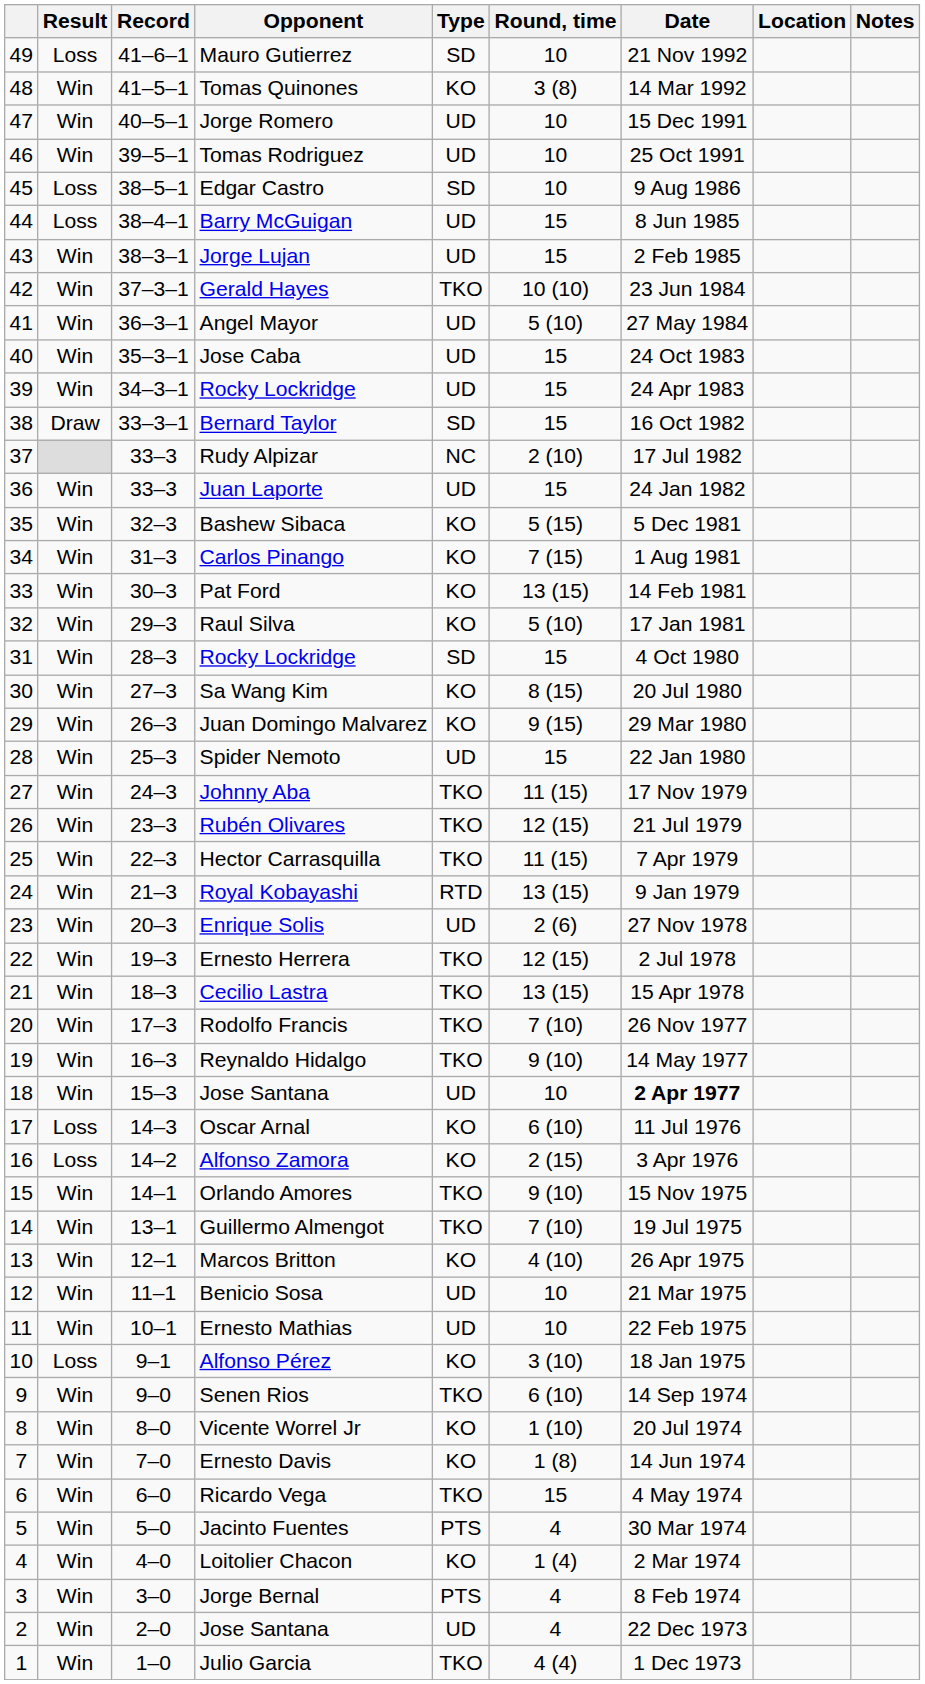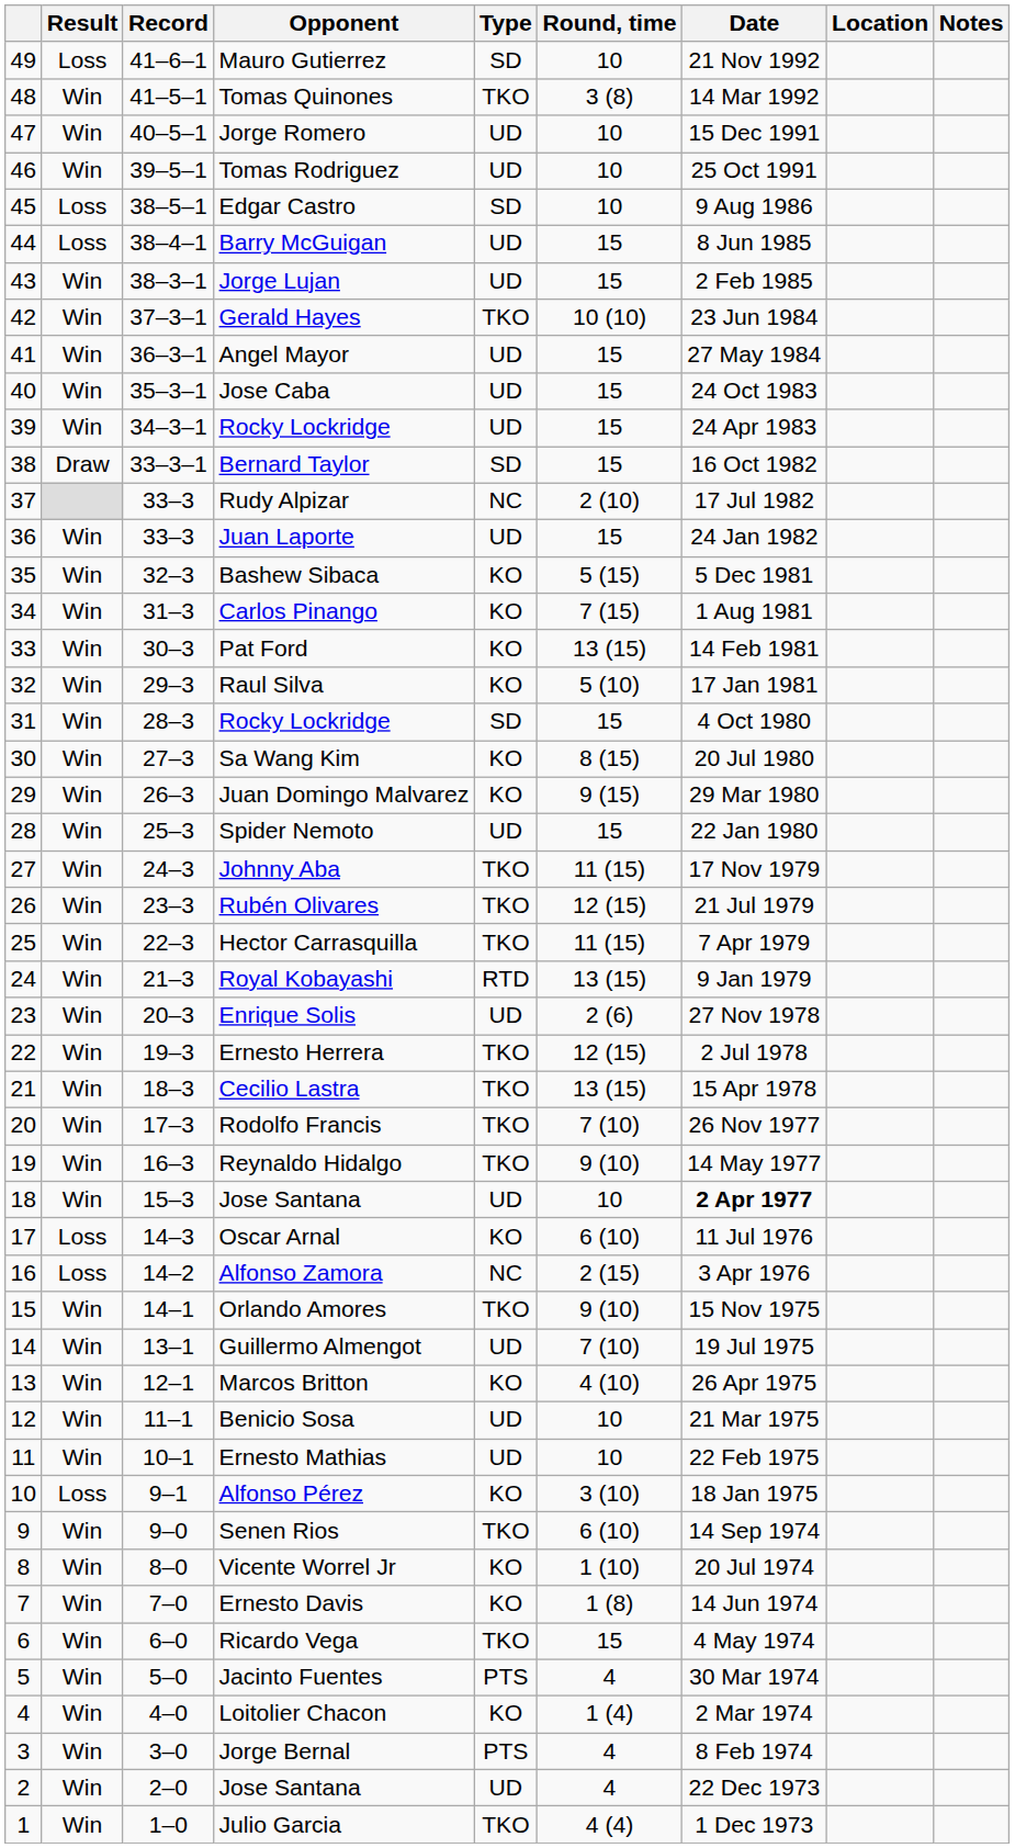 <table class="wikitable" style="text-align:center">
 <tr>
 <th></th>
 <th>Result</th>
 <th>Record</th>
 <th>Opponent</th>
 <th>Type</th>
 <th>Round, time</th>
 <th>Date</th>
 <th>Location</th>
 <th>Notes</th>
 </tr>
 <tr>
 <td>49</td>
 <td>Loss</td>
 <td>41–6–1 </td>
 <td style="text-align:left;">Mauro Gutierrez</td>
 <td>SD</td>
 <td>10</td>
 <td>21 Nov 1992</td>
 <td style="text-align:left;"></td>
 <td style="text-align:left;"></td>
 </tr>
 <tr>
 <td>48</td>
 <td>Win</td>
 <td>41–5–1 </td>
 <td style="text-align:left;">Tomas Quinones</td>
-<td>KO</td>
+<td>TKO</td>
 <td>3 (8)</td>
 <td>14 Mar 1992</td>
 <td style="text-align:left;"></td>
 <td style="text-align:left;"></td>
 </tr>
 <tr>
 <td>47</td>
 <td>Win</td>
 <td>40–5–1 </td>
 <td style="text-align:left;">Jorge Romero</td>
 <td>UD</td>
 <td>10</td>
 <td>15 Dec 1991</td>
 <td style="text-align:left;"></td>
 <td style="text-align:left;"></td>
 </tr>
 <tr>
 <td>46</td>
 <td>Win</td>
 <td>39–5–1 </td>
 <td style="text-align:left;">Tomas Rodriguez</td>
 <td>UD</td>
 <td>10</td>
 <td>25 Oct 1991</td>
 <td style="text-align:left;"></td>
 <td style="text-align:left;"></td>
 </tr>
 <tr>
 <td>45</td>
 <td>Loss</td>
 <td>38–5–1 </td>
 <td style="text-align:left;">Edgar Castro</td>
 <td>SD</td>
 <td>10</td>
 <td>9 Aug 1986</td>
 <td style="text-align:left;"></td>
 <td style="text-align:left;"></td>
 </tr>
 <tr>
 <td>44</td>
 <td>Loss</td>
 <td>38–4–1 </td>
 <td style="text-align:left;"><a href='#'>Barry McGuigan</a></td>
 <td>UD</td>
 <td>15</td>
 <td>8 Jun 1985</td>
 <td style="text-align:left;"></td>
 <td style="text-align:left;"></td>
 </tr>
 <tr>
 <td>43</td>
 <td>Win</td>
 <td>38–3–1 </td>
 <td style="text-align:left;"><a href='#'>Jorge Lujan</a></td>
 <td>UD</td>
 <td>15</td>
 <td>2 Feb 1985</td>
 <td style="text-align:left;"></td>
 <td style="text-align:left;"></td>
 </tr>
 <tr>
 <td>42</td>
 <td>Win</td>
 <td>37–3–1 </td>
 <td style="text-align:left;"><a href='#'>Gerald Hayes</a></td>
 <td>TKO</td>
 <td>10 (10)</td>
 <td>23 Jun 1984</td>
 <td style="text-align:left;"></td>
 <td style="text-align:left;"></td>
 </tr>
 <tr>
 <td>41</td>
 <td>Win</td>
 <td>36–3–1 </td>
 <td style="text-align:left;">Angel Mayor</td>
 <td>UD</td>
-<td>5 (10)</td>
+<td>15</td>
 <td>27 May 1984</td>
 <td style="text-align:left;"></td>
 <td style="text-align:left;"></td>
 </tr>
 <tr>
 <td>40</td>
 <td>Win</td>
 <td>35–3–1 </td>
 <td style="text-align:left;">Jose Caba</td>
 <td>UD</td>
 <td>15</td>
 <td>24 Oct 1983</td>
 <td style="text-align:left;"></td>
 <td style="text-align:left;"></td>
 </tr>
 <tr>
 <td>39</td>
 <td>Win</td>
 <td>34–3–1 </td>
 <td style="text-align:left;"><a href='#'>Rocky Lockridge</a></td>
 <td>UD</td>
 <td>15</td>
 <td>24 Apr 1983</td>
 <td style="text-align:left;"></td>
 <td style="text-align:left;"></td>
 </tr>
 <tr>
 <td>38</td>
 <td>Draw</td>
 <td>33–3–1 </td>
 <td style="text-align:left;"><a href='#'>Bernard Taylor</a></td>
 <td>SD</td>
 <td>15</td>
 <td>16 Oct 1982</td>
 <td style="text-align:left;"></td>
 <td style="text-align:left;"></td>
 </tr>
 <tr>
 <td>37</td>
 <td style="background:#DDD"></td>
 <td>33–3 </td>
 <td style="text-align:left;">Rudy Alpizar</td>
 <td>NC</td>
 <td>2 (10)</td>
 <td>17 Jul 1982</td>
 <td style="text-align:left;"></td>
 <td style="text-align:left;"></td>
 </tr>
 <tr>
 <td>36</td>
 <td>Win</td>
 <td>33–3</td>
 <td style="text-align:left;"><a href='#'>Juan Laporte</a></td>
 <td>UD</td>
 <td>15</td>
 <td>24 Jan 1982</td>
 <td style="text-align:left;"></td>
 <td style="text-align:left;"></td>
 </tr>
 <tr>
 <td>35</td>
 <td>Win</td>
 <td>32–3</td>
 <td style="text-align:left;">Bashew Sibaca</td>
 <td>KO</td>
 <td>5 (15)</td>
 <td>5 Dec 1981</td>
 <td style="text-align:left;"></td>
 <td style="text-align:left;"></td>
 </tr>
 <tr>
 <td>34</td>
 <td>Win</td>
 <td>31–3</td>
 <td style="text-align:left;"><a href='#'>Carlos Pinango</a></td>
 <td>KO</td>
 <td>7 (15)</td>
 <td>1 Aug 1981</td>
 <td style="text-align:left;"></td>
 <td style="text-align:left;"></td>
 </tr>
 <tr>
 <td>33</td>
 <td>Win</td>
 <td>30–3</td>
 <td style="text-align:left;">Pat Ford</td>
 <td>KO</td>
 <td>13 (15)</td>
 <td>14 Feb 1981</td>
 <td style="text-align:left;"></td>
 <td style="text-align:left;"></td>
 </tr>
 <tr>
 <td>32</td>
 <td>Win</td>
 <td>29–3</td>
 <td style="text-align:left;">Raul Silva</td>
 <td>KO</td>
 <td>5 (10)</td>
 <td>17 Jan 1981</td>
 <td style="text-align:left;"></td>
 <td style="text-align:left;"></td>
 </tr>
 <tr>
 <td>31</td>
 <td>Win</td>
 <td>28–3</td>
 <td style="text-align:left;"><a href='#'>Rocky Lockridge</a></td>
 <td>SD</td>
 <td>15</td>
 <td>4 Oct 1980</td>
 <td style="text-align:left;"></td>
 <td style="text-align:left;"></td>
 </tr>
 <tr>
 <td>30</td>
 <td>Win</td>
 <td>27–3</td>
 <td style="text-align:left;">Sa Wang Kim</td>
 <td>KO</td>
 <td>8 (15)</td>
 <td>20 Jul 1980</td>
 <td style="text-align:left;"></td>
 <td style="text-align:left;"></td>
 </tr>
 <tr>
 <td>29</td>
 <td>Win</td>
 <td>26–3</td>
 <td style="text-align:left;">Juan Domingo Malvarez</td>
 <td>KO</td>
 <td>9 (15)</td>
 <td>29 Mar 1980</td>
 <td style="text-align:left;"></td>
 <td style="text-align:left;"></td>
 </tr>
 <tr>
 <td>28</td>
 <td>Win</td>
 <td>25–3</td>
 <td style="text-align:left;">Spider Nemoto</td>
 <td>UD</td>
 <td>15</td>
 <td>22 Jan 1980</td>
 <td style="text-align:left;"></td>
 <td style="text-align:left;"></td>
 </tr>
 <tr>
 <td>27</td>
 <td>Win</td>
 <td>24–3</td>
 <td style="text-align:left;"><a href='#'>Johnny Aba</a></td>
 <td>TKO</td>
 <td>11 (15)</td>
 <td>17 Nov 1979</td>
 <td style="text-align:left;"></td>
 <td style="text-align:left;"></td>
 </tr>
 <tr>
 <td>26</td>
 <td>Win</td>
 <td>23–3</td>
 <td style="text-align:left;"><a href='#'>Rubén Olivares</a></td>
 <td>TKO</td>
 <td>12 (15)</td>
 <td>21 Jul 1979</td>
 <td style="text-align:left;"></td>
 <td style="text-align:left;"></td>
 </tr>
 <tr>
 <td>25</td>
 <td>Win</td>
 <td>22–3</td>
 <td style="text-align:left;">Hector Carrasquilla</td>
 <td>TKO</td>
 <td>11 (15)</td>
 <td>7 Apr 1979</td>
 <td style="text-align:left;"></td>
 <td style="text-align:left;"></td>
 </tr>
 <tr>
 <td>24</td>
 <td>Win</td>
 <td>21–3</td>
 <td style="text-align:left;"><a href='#'>Royal Kobayashi</a></td>
 <td>RTD</td>
 <td>13 (15)</td>
 <td>9 Jan 1979</td>
 <td style="text-align:left;"></td>
 <td style="text-align:left;"></td>
 </tr>
 <tr>
 <td>23</td>
 <td>Win</td>
 <td>20–3</td>
 <td style="text-align:left;"><a href='#'>Enrique Solis</a></td>
 <td>UD</td>
 <td>2 (6)</td>
 <td>27 Nov 1978</td>
 <td style="text-align:left;"></td>
 <td style="text-align:left;"></td>
 </tr>
 <tr>
 <td>22</td>
 <td>Win</td>
 <td>19–3</td>
 <td style="text-align:left;">Ernesto Herrera</td>
 <td>TKO</td>
 <td>12 (15)</td>
 <td>2 Jul 1978</td>
 <td style="text-align:left;"></td>
 <td style="text-align:left;"></td>
 </tr>
 <tr>
 <td>21</td>
 <td>Win</td>
 <td>18–3</td>
 <td style="text-align:left;"><a href='#'>Cecilio Lastra</a></td>
 <td>TKO</td>
 <td>13 (15)</td>
 <td>15 Apr 1978</td>
 <td style="text-align:left;"></td>
 <td style="text-align:left;"></td>
 </tr>
 <tr>
 <td>20</td>
 <td>Win</td>
 <td>17–3</td>
 <td style="text-align:left;">Rodolfo Francis</td>
 <td>TKO</td>
 <td>7 (10)</td>
 <td>26 Nov 1977</td>
 <td style="text-align:left;"></td>
 <td style="text-align:left;"></td>
 </tr>
 <tr>
 <td>19</td>
 <td>Win</td>
 <td>16–3</td>
 <td style="text-align:left;">Reynaldo Hidalgo</td>
 <td>TKO</td>
 <td>9 (10)</td>
 <td>14 May 1977</td>
 <td style="text-align:left;"></td>
 <td style="text-align:left;"></td>
 </tr>
 <tr>
 <td>18</td>
 <td>Win</td>
 <td>15–3</td>
 <td style="text-align:left;">Jose Santana</td>
 <td>UD</td>
 <td>10</td>
 <td><strong>2 Apr 1977</strong></td>
 <td style="text-align:left;"></td>
 <td style="text-align:left;"></td>
 </tr>
 <tr>
 <td>17</td>
 <td>Loss</td>
 <td>14–3</td>
 <td style="text-align:left;">Oscar Arnal</td>
 <td>KO</td>
 <td>6 (10)</td>
 <td>11 Jul 1976</td>
 <td style="text-align:left;"></td>
 <td style="text-align:left;"></td>
 </tr>
 <tr>
 <td>16</td>
 <td>Loss</td>
 <td>14–2</td>
 <td style="text-align:left;"><a href='#'>Alfonso Zamora</a></td>
-<td>KO</td>
+<td>NC</td>
 <td>2 (15)</td>
 <td>3 Apr 1976</td>
 <td style="text-align:left;"></td>
 <td style="text-align:left;"></td>
 </tr>
 <tr>
 <td>15</td>
 <td>Win</td>
 <td>14–1</td>
 <td style="text-align:left;">Orlando Amores</td>
 <td>TKO</td>
 <td>9 (10)</td>
 <td>15 Nov 1975</td>
 <td style="text-align:left;"></td>
 <td style="text-align:left;"></td>
 </tr>
 <tr>
 <td>14</td>
 <td>Win</td>
 <td>13–1</td>
 <td style="text-align:left;">Guillermo Almengot</td>
-<td>TKO</td>
+<td>UD</td>
 <td>7 (10)</td>
 <td>19 Jul 1975</td>
 <td style="text-align:left;"></td>
 <td style="text-align:left;"></td>
 </tr>
 <tr>
 <td>13</td>
 <td>Win</td>
 <td>12–1</td>
 <td style="text-align:left;">Marcos Britton</td>
 <td>KO</td>
 <td>4 (10)</td>
 <td>26 Apr 1975</td>
 <td style="text-align:left;"></td>
 <td style="text-align:left;"></td>
 </tr>
 <tr>
 <td>12</td>
 <td>Win</td>
 <td>11–1</td>
 <td style="text-align:left;">Benicio Sosa</td>
 <td>UD</td>
 <td>10</td>
 <td>21 Mar 1975</td>
 <td style="text-align:left;"></td>
 <td style="text-align:left;"></td>
 </tr>
 <tr>
 <td>11</td>
 <td>Win</td>
 <td>10–1</td>
 <td style="text-align:left;">Ernesto Mathias</td>
 <td>UD</td>
 <td>10</td>
 <td>22 Feb 1975</td>
 <td style="text-align:left;"></td>
 <td style="text-align:left;"></td>
 </tr>
 <tr>
 <td>10</td>
 <td>Loss</td>
 <td>9–1</td>
 <td style="text-align:left;"><a href='#'>Alfonso Pérez</a></td>
 <td>KO</td>
 <td>3 (10)</td>
 <td>18 Jan 1975</td>
 <td style="text-align:left;"></td>
 <td style="text-align:left;"></td>
 </tr>
 <tr>
 <td>9</td>
 <td>Win</td>
 <td>9–0</td>
 <td style="text-align:left;">Senen Rios</td>
 <td>TKO</td>
 <td>6 (10)</td>
 <td>14 Sep 1974</td>
 <td style="text-align:left;"></td>
 <td style="text-align:left;"></td>
 </tr>
 <tr>
 <td>8</td>
 <td>Win</td>
 <td>8–0</td>
 <td style="text-align:left;">Vicente Worrel Jr</td>
 <td>KO</td>
 <td>1 (10)</td>
 <td>20 Jul 1974</td>
 <td style="text-align:left;"></td>
 <td style="text-align:left;"></td>
 </tr>
 <tr>
 <td>7</td>
 <td>Win</td>
 <td>7–0</td>
 <td style="text-align:left;">Ernesto Davis</td>
 <td>KO</td>
 <td>1 (8)</td>
 <td>14 Jun 1974</td>
 <td style="text-align:left;"></td>
 <td style="text-align:left;"></td>
 </tr>
 <tr>
 <td>6</td>
 <td>Win</td>
 <td>6–0</td>
 <td style="text-align:left;">Ricardo Vega</td>
 <td>TKO</td>
 <td>15</td>
 <td>4 May 1974</td>
 <td style="text-align:left;"></td>
 <td style="text-align:left;"></td>
 </tr>
 <tr>
 <td>5</td>
 <td>Win</td>
 <td>5–0</td>
 <td style="text-align:left;">Jacinto Fuentes</td>
 <td>PTS</td>
 <td>4</td>
 <td>30 Mar 1974</td>
 <td style="text-align:left;"></td>
 <td style="text-align:left;"></td>
 </tr>
 <tr>
 <td>4</td>
 <td>Win</td>
 <td>4–0</td>
 <td style="text-align:left;">Loitolier Chacon</td>
 <td>KO</td>
 <td>1 (4)</td>
 <td>2 Mar 1974</td>
 <td style="text-align:left;"></td>
 <td style="text-align:left;"></td>
 </tr>
 <tr>
 <td>3</td>
 <td>Win</td>
 <td>3–0</td>
 <td style="text-align:left;">Jorge Bernal</td>
 <td>PTS</td>
 <td>4</td>
 <td>8 Feb 1974</td>
 <td style="text-align:left;"></td>
 <td style="text-align:left;"></td>
 </tr>
 <tr>
 <td>2</td>
 <td>Win</td>
 <td>2–0</td>
 <td style="text-align:left;">Jose Santana</td>
 <td>UD</td>
 <td>4</td>
 <td>22 Dec 1973</td>
 <td style="text-align:left;"></td>
 <td style="text-align:left;"></td>
 </tr>
 <tr>
 <td>1</td>
 <td>Win</td>
 <td>1–0</td>
 <td style="text-align:left;">Julio Garcia</td>
 <td>TKO</td>
 <td>4 (4)</td>
 <td>1 Dec 1973</td>
 <td style="text-align:left;"></td>
 <td style="text-align:left;"></td>
 </tr>
 </table>
